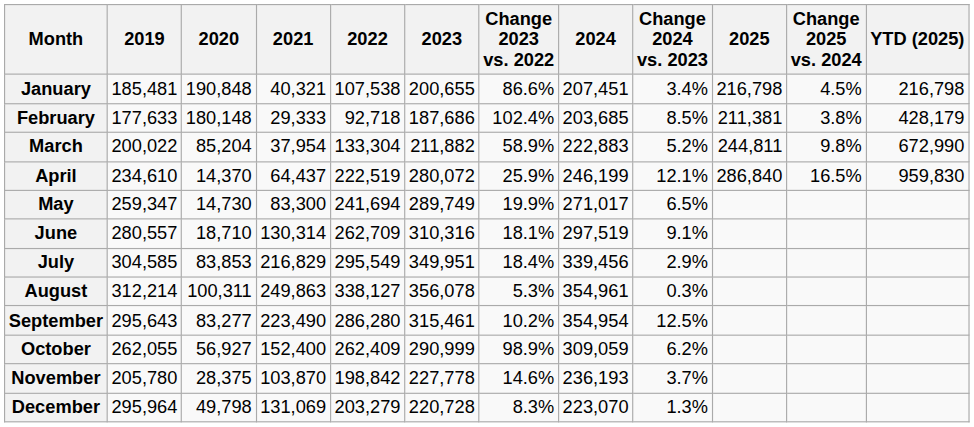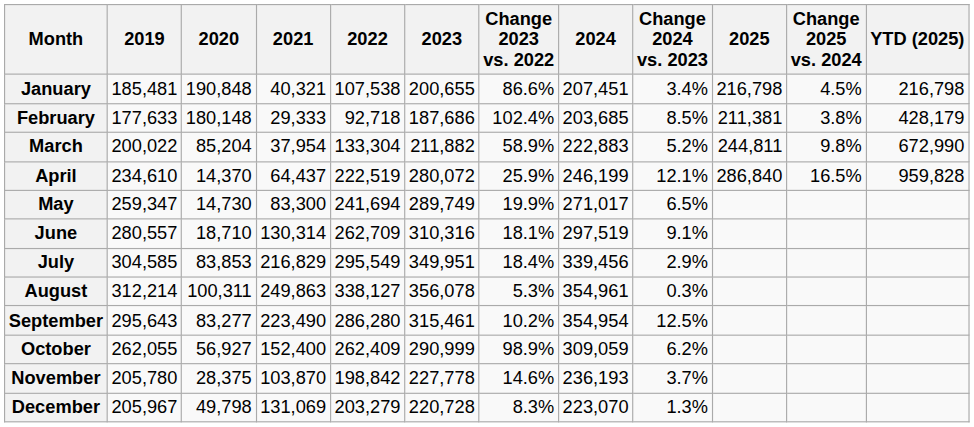 <table class="wikitable sortable">
 <tr>
 <th>Month</th>
 <th>2019</th>
 <th>2020</th>
 <th>2021</th>
 <th>2022</th>
 <th>2023</th>
 <th>Change<br>2023<br>vs. 2022</th>
 <th>2024</th>
 <th>Change<br>2024<br>vs. 2023</th>
 <th>2025</th>
 <th>Change<br>2025<br>vs. 2024</th>
 <th>YTD (2025)</th>
 </tr>
 <tr align=right>
 <th>January</th>
 <td>185,481</td>
 <td>190,848</td>
 <td>40,321</td>
 <td>107,538</td>
 <td>200,655</td>
 <td> 86.6%</td>
 <td>207,451</td>
 <td> 3.4%</td>
 <td>216,798</td>
 <td> 4.5%</td>
 <td>216,798</td>
 </tr>
 <tr align=right>
 <th>February</th>
 <td>177,633</td>
 <td>180,148</td>
 <td>29,333</td>
 <td>92,718</td>
 <td>187,686</td>
 <td> 102.4%</td>
 <td>203,685</td>
 <td> 8.5%</td>
 <td>211,381</td>
 <td> 3.8%</td>
 <td>428,179</td>
 </tr>
 <tr align=right>
 <th>March</th>
 <td>200,022</td>
 <td>85,204</td>
 <td>37,954</td>
 <td>133,304</td>
 <td>211,882</td>
 <td> 58.9%</td>
 <td>222,883</td>
 <td> 5.2%</td>
 <td>244,811</td>
 <td> 9.8%</td>
 <td>672,990</td>
 </tr>
 <tr align=right>
 <th>April</th>
 <td>234,610</td>
 <td>14,370</td>
 <td>64,437</td>
 <td>222,519</td>
 <td>280,072</td>
 <td> 25.9%</td>
 <td>246,199</td>
 <td> 12.1%</td>
 <td>286,840</td>
 <td> 16.5%</td>
-<td>959,830</td>
+<td>959,828</td>
 </tr>
 <tr align=right>
 <th>May</th>
 <td>259,347</td>
 <td>14,730</td>
 <td>83,300</td>
 <td>241,694</td>
 <td>289,749</td>
 <td> 19.9%</td>
 <td>271,017</td>
 <td> 6.5%</td>
 <td></td>
 <td></td>
 <td></td>
 </tr>
 <tr align=right>
 <th>June</th>
 <td>280,557</td>
 <td>18,710</td>
 <td>130,314</td>
 <td>262,709</td>
 <td>310,316</td>
 <td> 18.1%</td>
 <td>297,519</td>
 <td> 9.1%</td>
 <td></td>
 <td></td>
 <td></td>
 </tr>
 <tr align=right>
 <th>July</th>
 <td>304,585</td>
 <td>83,853</td>
 <td>216,829</td>
 <td>295,549</td>
 <td>349,951</td>
 <td> 18.4%</td>
 <td>339,456</td>
 <td> 2.9%</td>
 <td></td>
 <td></td>
 <td></td>
 </tr>
 <tr align=right>
 <th>August</th>
 <td>312,214</td>
 <td>100,311</td>
 <td>249,863</td>
 <td>338,127</td>
 <td>356,078</td>
 <td> 5.3%</td>
 <td>354,961</td>
 <td> 0.3%</td>
 <td></td>
 <td></td>
 <td></td>
 </tr>
 <tr align=right>
 <th>September</th>
 <td>295,643</td>
 <td>83,277</td>
 <td>223,490</td>
 <td>286,280</td>
 <td>315,461</td>
 <td> 10.2%</td>
 <td>354,954</td>
 <td> 12.5%</td>
 <td></td>
 <td></td>
 <td></td>
 </tr>
 <tr align=right>
 <th>October</th>
 <td>262,055</td>
 <td>56,927</td>
 <td>152,400</td>
 <td>262,409</td>
 <td>290,999</td>
 <td> 98.9%</td>
 <td>309,059</td>
 <td> 6.2%</td>
 <td></td>
 <td></td>
 <td></td>
 </tr>
 <tr align=right>
 <th>November</th>
 <td>205,780</td>
 <td>28,375</td>
 <td>103,870</td>
 <td>198,842</td>
 <td>227,778</td>
 <td> 14.6%</td>
 <td>236,193</td>
 <td> 3.7%</td>
 <td></td>
 <td></td>
 <td></td>
 </tr>
 <tr align=right>
 <th>December</th>
-<td>295,964</td>
+<td>205,967</td>
 <td>49,798</td>
 <td>131,069</td>
 <td>203,279</td>
 <td>220,728</td>
 <td> 8.3%</td>
 <td>223,070</td>
 <td> 1.3%</td>
 <td></td>
 <td></td>
 <td></td>
 </tr>
 </table>
